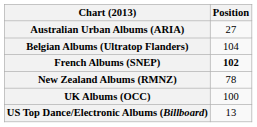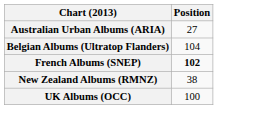 <table class="wikitable plainrowheaders sortable">
 <tr>
 <th>Chart (2013)</th>
 <th>Position</th>
 </tr>
 <tr>
 <th scope="row">Australian Urban Albums (ARIA)</th>
 <td style="text-align:center;">27</td>
 </tr>
 <tr>
 <th scope="row">Belgian Albums (Ultratop Flanders)</th>
 <td style="text-align:center;">104</td>
 </tr>
 <tr>
 <th scope="row">French Albums (SNEP)</th>
 <td style="text-align:center;"><strong>102</strong></td>
 </tr>
 <tr>
 <th scope="row">New Zealand Albums (RMNZ)</th>
-<td style="text-align:center;">78</td>
+<td style="text-align:center;">38</td>
 </tr>
 <tr>
 <th scope="row">UK Albums (OCC)</th>
 <td style="text-align:center;">100</td>
 </tr>
-<tr>
-<th scope="row">US Top Dance/Electronic Albums (<em>Billboard</em>)</th>
-<td style="text-align:center;">13</td>
-</tr>
 </table>
